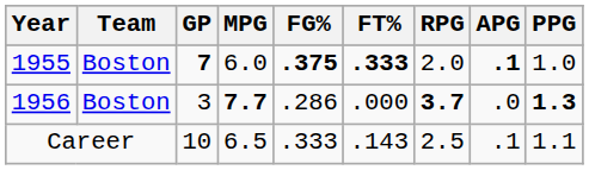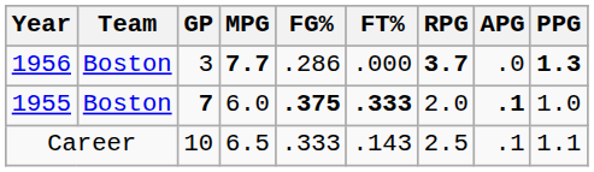 <table class="wikitable sortable" style="font-size:95%; text-align:right;">
 <tr>
 <th>Year</th>
 <th>Team</th>
 <th>GP</th>
 <th>MPG</th>
 <th>FG%</th>
 <th>FT%</th>
 <th>RPG</th>
 <th>APG</th>
 <th>PPG</th>
 </tr>
 <tr>
+<td style="text-align:left;"><a href='#'>1956</a></td>
+<td style="text-align:left;"><a href='#'>Boston</a></td>
+<td>3</td>
+<td><strong>7.7</strong></td>
+<td>.286</td>
+<td>.000</td>
+<td><strong>3.7</strong></td>
+<td>.0</td>
+<td><strong>1.3</strong></td>
+</tr>
+<tr>
 <td style="text-align:left;"><a href='#'>1955</a></td>
 <td style="text-align:left;"><a href='#'>Boston</a></td>
 <td><strong>7</strong></td>
 <td>6.0</td>
 <td><strong>.375</strong></td>
 <td><strong>.333</strong></td>
 <td>2.0</td>
 <td><strong>.1</strong></td>
 <td>1.0</td>
-</tr>
-<tr>
-<td style="text-align:left;"><a href='#'>1956</a></td>
-<td style="text-align:left;"><a href='#'>Boston</a></td>
-<td>3</td>
-<td><strong>7.7</strong></td>
-<td>.286</td>
-<td>.000</td>
-<td><strong>3.7</strong></td>
-<td>.0</td>
-<td><strong>1.3</strong></td>
 </tr>
 <tr class="sortbottom">
 <td style="text-align:center;" colspan="2">Career</td>
 <td>10</td>
 <td>6.5</td>
 <td>.333</td>
 <td>.143</td>
 <td>2.5</td>
 <td>.1</td>
 <td>1.1</td>
 </tr>
 </table>
